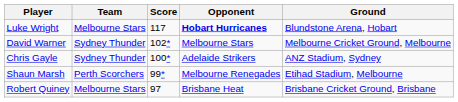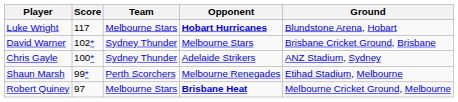 <table class="wikitable">
 <tr>
 <th>Player</th>
+<th>Score</th>
 <th>Team</th>
-<th>Score</th>
 <th>Opponent</th>
 <th>Ground</th>
 </tr>
 <tr>
 <td><a href='#'>Luke Wright</a></td>
+<td>117</td>
 <td><a href='#'>Melbourne Stars</a></td>
-<td>117</td>
 <td><strong><a href='#'>Hobart Hurricanes</a></strong></td>
 <td><a href='#'>Blundstone Arena</a>, <a href='#'>Hobart</a></td>
 </tr>
 <tr>
 <td><a href='#'>David Warner</a></td>
+<td>102<a href='#'>*</a></td>
 <td><a href='#'>Sydney Thunder</a></td>
-<td>102<a href='#'>*</a></td>
 <td><a href='#'>Melbourne Stars</a></td>
-<td><a href='#'>Melbourne Cricket Ground</a>, <a href='#'>Melbourne</a></td>
+<td><a href='#'>Brisbane Cricket Ground</a>, <a href='#'>Brisbane</a></td>
 </tr>
 <tr>
 <td><a href='#'>Chris Gayle</a></td>
+<td>100<a href='#'>*</a></td>
 <td><a href='#'>Sydney Thunder</a></td>
-<td>100<a href='#'>*</a></td>
 <td><a href='#'>Adelaide Strikers</a></td>
 <td><a href='#'>ANZ Stadium</a>, <a href='#'>Sydney</a></td>
 </tr>
 <tr>
 <td><a href='#'>Shaun Marsh</a></td>
+<td>99<a href='#'>*</a></td>
 <td><a href='#'>Perth Scorchers</a></td>
-<td>99<a href='#'>*</a></td>
 <td><a href='#'>Melbourne Renegades</a></td>
 <td><a href='#'>Etihad Stadium</a>, <a href='#'>Melbourne</a></td>
 </tr>
 <tr>
 <td><a href='#'>Robert Quiney</a></td>
+<td>97</td>
 <td><a href='#'>Melbourne Stars</a></td>
-<td>97</td>
-<td><a href='#'>Brisbane Heat</a></td>
-<td><a href='#'>Brisbane Cricket Ground</a>, <a href='#'>Brisbane</a></td>
+<td><strong><a href='#'>Brisbane Heat</a></strong></td>
+<td><a href='#'>Melbourne Cricket Ground</a>, <a href='#'>Melbourne</a></td>
 </tr>
 </table>
